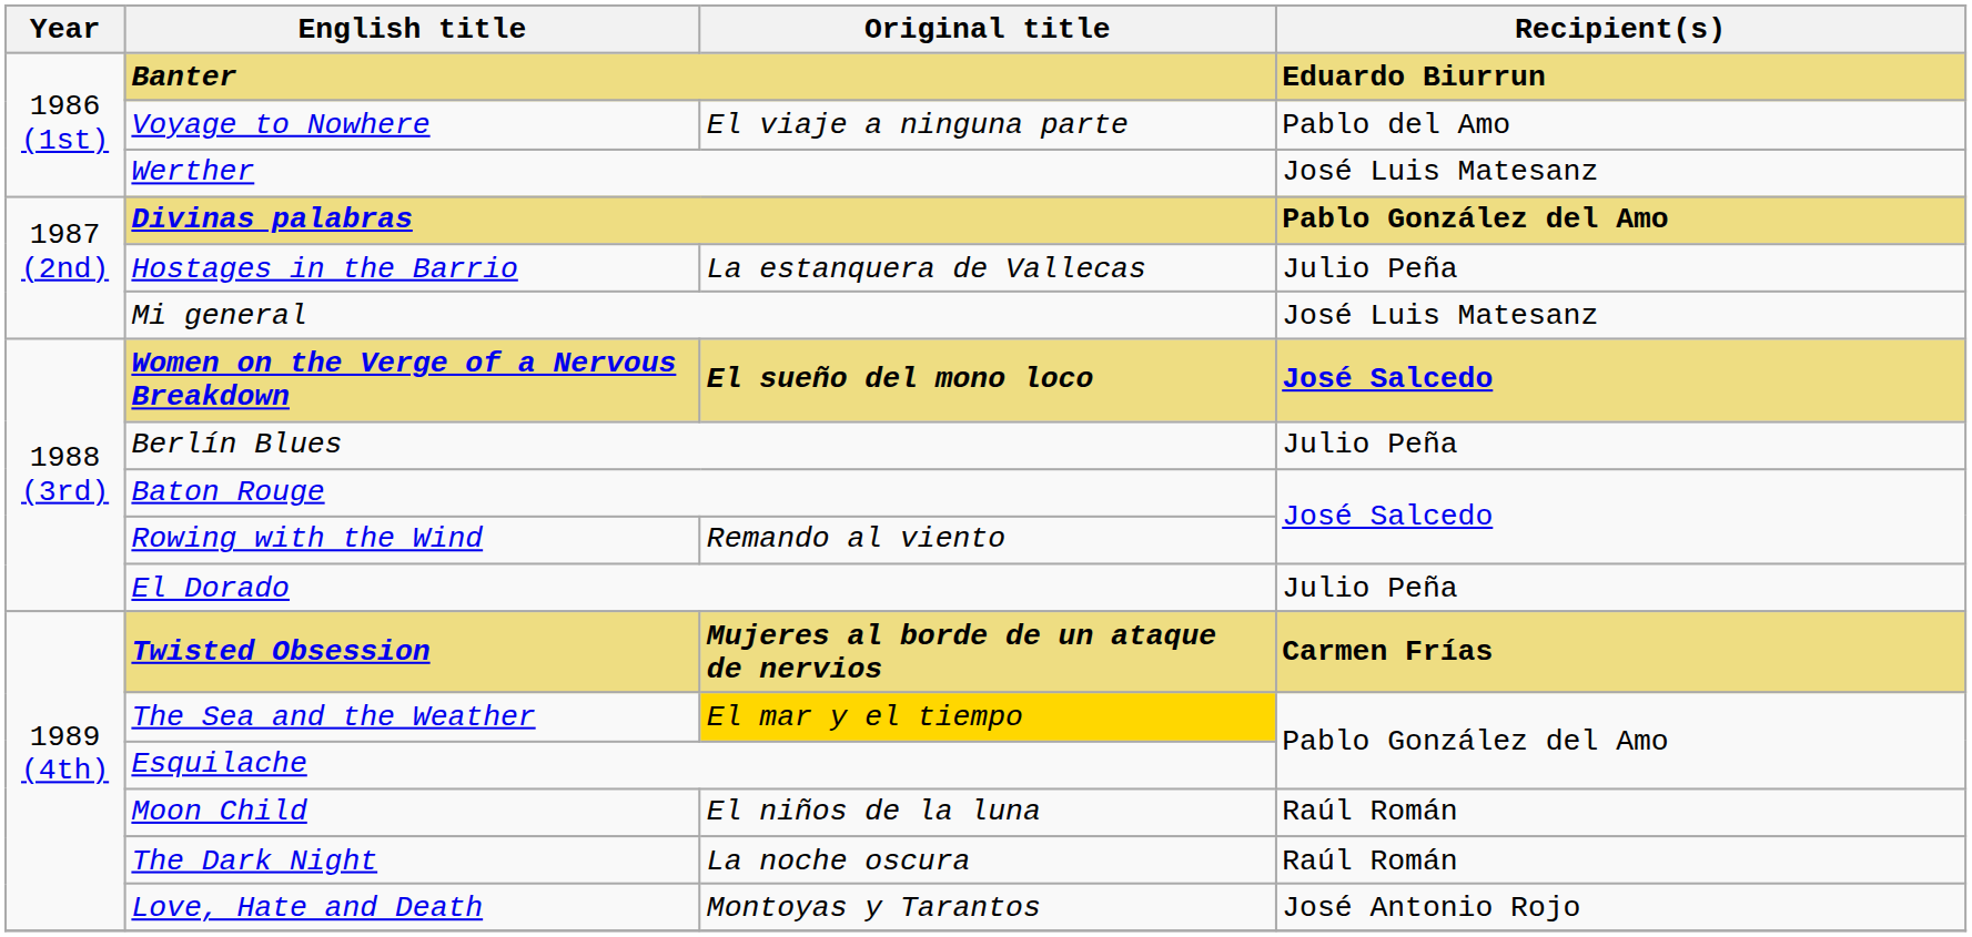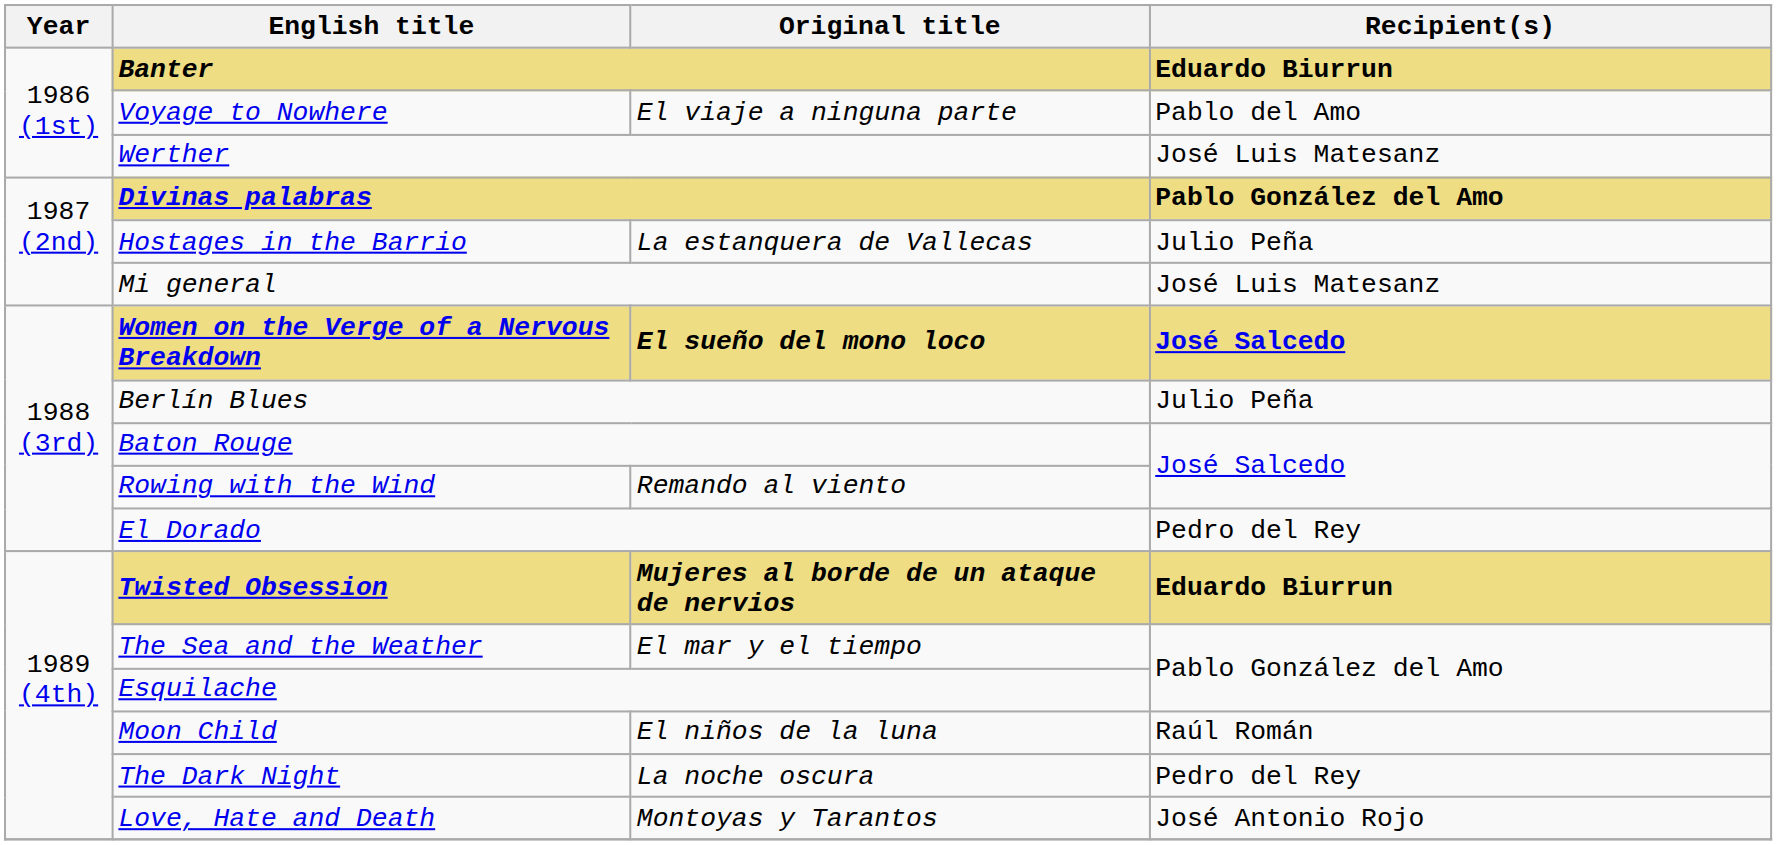 <table class="wikitable sortable" style="text-align:left;"style="width:95%">
 <tr>
 <th scope="col" style="width:5%;">Year</th>
 <th scope="col" style="width:25%;">English title</th>
 <th scope="col" style="width:25%;">Original title</th>
 <th scope="col" style="width:30%;">Recipient(s)</th>
 </tr>
 <tr>
 <td rowspan="3" style="text-align:center;">1986<br><a href='#'>(1st)</a><br></td>
 <td colspan="2" style="background:#eedd82;"><strong><em>Banter</em></strong></td>
 <td style="background:#eedd82;"><strong>Eduardo Biurrun</strong></td>
 </tr>
 <tr>
 <td><em><a href='#'>Voyage to Nowhere</a></em></td>
 <td><em>El viaje a ninguna parte</em></td>
 <td>Pablo del Amo</td>
 </tr>
 <tr>
 <td colspan="2"><em><a href='#'>Werther</a></em></td>
 <td>José Luis Matesanz</td>
 </tr>
 <tr>
 <td rowspan="3" style="text-align:center;">1987<br><a href='#'>(2nd)</a><br><br></td>
 <td colspan="2" style="background:#eedd82;"><strong><em><a href='#'>Divinas palabras</a></em></strong></td>
 <td style="background:#eedd82;"><strong>Pablo González del Amo</strong></td>
 </tr>
 <tr>
 <td><em><a href='#'>Hostages in the Barrio</a></em></td>
 <td><em>La estanquera de Vallecas</em></td>
 <td>Julio Peña</td>
 </tr>
 <tr>
 <td colspan="2"><em>Mi general</em></td>
 <td>José Luis Matesanz</td>
 </tr>
 <tr>
 <td rowspan="5" style="text-align:center;">1988<br><a href='#'>(3rd)</a><br></td>
 <td style="background:#eedd82;"><strong><em><a href='#'>Women on the Verge of a Nervous Breakdown</a></em></strong></td>
 <td style="background:#eedd82;"><strong><em>El sueño del mono loco</em></strong></td>
 <td style="background:#eedd82;"><strong><a href='#'>José Salcedo</a></strong></td>
 </tr>
 <tr>
 <td colspan="2"><em>Berlín Blues</em></td>
 <td>Julio Peña</td>
 </tr>
 <tr>
 <td colspan="2"><em><a href='#'>Baton Rouge</a></em></td>
 <td rowspan="2"><a href='#'>José Salcedo</a></td>
 </tr>
 <tr>
 <td><em><a href='#'>Rowing with the Wind</a></em></td>
 <td><em>Remando al viento</em></td>
 </tr>
 <tr>
 <td colspan="2"><em><a href='#'>El Dorado</a></em></td>
-<td>Julio Peña</td>
+<td>Pedro del Rey</td>
 </tr>
 <tr>
 <td rowspan="6" style="text-align:center;">1989<br><a href='#'>(4th)</a><br><br></td>
 <td style="background:#eedd82;"><strong><em><a href='#'>Twisted Obsession</a></em></strong></td>
 <td style="background:#eedd82;"><strong><em>Mujeres al borde de un ataque de nervios</em></strong></td>
-<td style="background:#eedd82;"><strong>Carmen Frías</strong></td>
+<td style="background:#eedd82;"><strong>Eduardo Biurrun</strong></td>
 </tr>
 <tr>
 <td><em><a href='#'>The Sea and the Weather</a></em></td>
-<td style="background: gold;"><em>El mar y el tiempo</em></td>
+<td><em>El mar y el tiempo</em></td>
 <td rowspan="2">Pablo González del Amo</td>
 </tr>
 <tr>
 <td colspan="2"><em><a href='#'>Esquilache</a></em></td>
 </tr>
 <tr>
 <td><em><a href='#'>Moon Child</a></em></td>
 <td><em>El niños de la luna</em></td>
 <td>Raúl Román</td>
 </tr>
 <tr>
 <td><em><a href='#'>The Dark Night</a></em></td>
 <td><em>La noche oscura</em></td>
-<td>Raúl Román</td>
+<td>Pedro del Rey</td>
 </tr>
 <tr>
 <td><em><a href='#'>Love, Hate and Death</a></em></td>
 <td><em>Montoyas y Tarantos</em></td>
 <td>José Antonio Rojo</td>
 </tr>
 <tr>
 </tr>
 </table>
